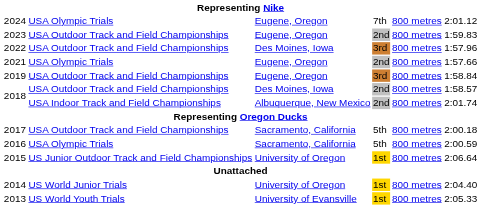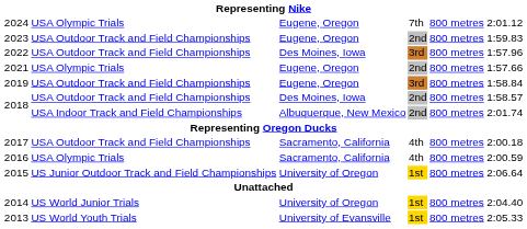 <table>
 <tr>
 <th colspan="7">Representing <a href='#'>Nike</a></th>
 </tr>
 <tr>
 <td>2024</td>
 <td><a href='#'>USA Olympic Trials</a></td>
 <td><a href='#'>Eugene, Oregon</a></td>
 <td>7th</td>
 <td><a href='#'>800 metres</a></td>
 <td>2:01.12</td>
 </tr>
 <tr>
 <td>2023</td>
 <td><a href='#'>USA Outdoor Track and Field Championships</a></td>
 <td><a href='#'>Eugene, Oregon</a></td>
 <td bgcolor=silver>2nd</td>
 <td><a href='#'>800 metres</a></td>
 <td>1:59.83</td>
 </tr>
 <tr>
 <td>2022</td>
 <td><a href='#'>USA Outdoor Track and Field Championships</a></td>
 <td><a href='#'>Des Moines, Iowa</a></td>
 <td bgcolor=CD7F32>3rd</td>
 <td><a href='#'>800 metres</a></td>
 <td>1:57.96</td>
 </tr>
 <tr>
 <td Rowspan=1>2021</td>
 <td><a href='#'>USA Olympic Trials</a></td>
 <td><a href='#'>Eugene, Oregon</a></td>
 <td bgcolor=silver>2nd</td>
 <td><a href='#'>800 metres</a></td>
 <td>1:57.66 </td>
 </tr>
 <tr>
 <td Rowspan=1>2019</td>
 <td><a href='#'>USA Outdoor Track and Field Championships</a></td>
 <td><a href='#'>Eugene, Oregon</a></td>
 <td bgcolor=CD7F32>3rd</td>
 <td><a href='#'>800 metres</a></td>
 <td>1:58.84</td>
 </tr>
 <tr>
 <td Rowspan=2>2018</td>
 <td><a href='#'>USA Outdoor Track and Field Championships</a></td>
 <td><a href='#'>Des Moines, Iowa</a></td>
 <td bgcolor=silver>2nd</td>
 <td><a href='#'>800 metres</a></td>
 <td>1:58.57</td>
 </tr>
 <tr>
 <td><a href='#'>USA Indoor Track and Field Championships</a></td>
 <td><a href='#'>Albuquerque, New Mexico</a></td>
 <td bgcolor=silver>2nd</td>
 <td><a href='#'>800 metres</a></td>
 <td>2:01.74</td>
 </tr>
 <tr>
 <th colspan="7">Representing <a href='#'>Oregon Ducks</a></th>
 </tr>
 <tr>
 <td>2017</td>
 <td><a href='#'>USA Outdoor Track and Field Championships</a></td>
 <td><a href='#'>Sacramento, California</a></td>
-<td>5th</td>
+<td>4th</td>
 <td><a href='#'>800 metres</a></td>
 <td>2:00.18</td>
 </tr>
 <tr>
 <td>2016</td>
 <td><a href='#'>USA Olympic Trials</a></td>
 <td><a href='#'>Sacramento, California</a></td>
-<td>5th</td>
+<td>4th</td>
 <td><a href='#'>800 metres</a></td>
 <td>2:00.59</td>
 </tr>
 <tr>
 <td>2015</td>
 <td><a href='#'>US Junior Outdoor Track and Field Championships</a></td>
 <td><a href='#'>University of Oregon</a></td>
 <td bgcolor=gold>1st</td>
 <td><a href='#'>800 metres</a></td>
 <td>2:06.64</td>
 </tr>
 <tr>
 <th colspan="7">Unattached</th>
 </tr>
 <tr>
 <td>2014</td>
 <td><a href='#'>US World Junior Trials</a></td>
 <td><a href='#'>University of Oregon</a></td>
 <td bgcolor=gold>1st</td>
 <td><a href='#'>800 metres</a></td>
 <td>2:04.40</td>
 </tr>
 <tr>
 <td>2013</td>
 <td><a href='#'>US World Youth Trials</a></td>
 <td><a href='#'>University of Evansville</a></td>
 <td bgcolor=gold>1st</td>
 <td><a href='#'>800 metres</a></td>
 <td>2:05.33</td>
 </tr>
 </table>
